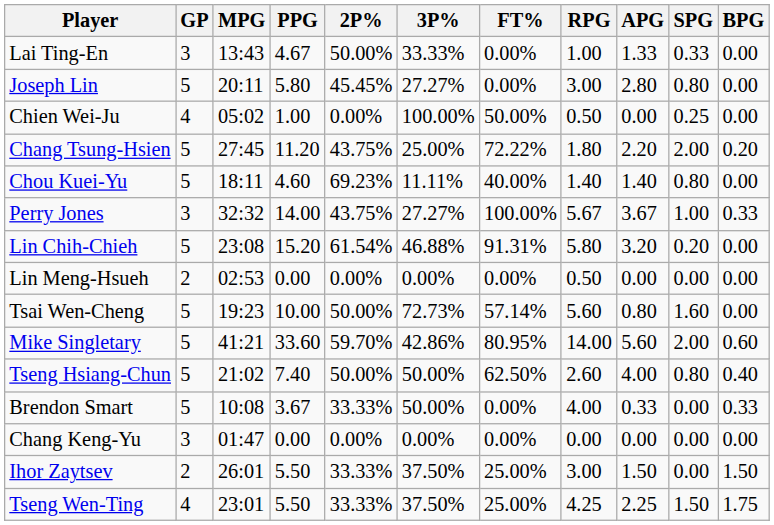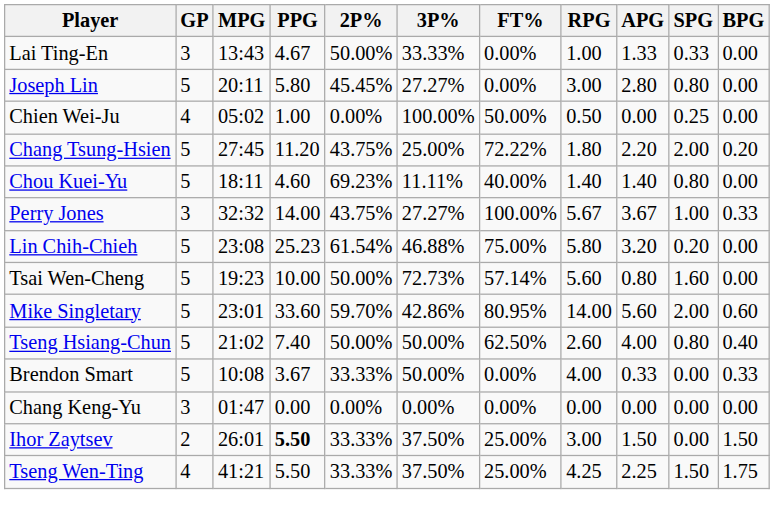 <table class="wikitable">
 <tr>
 <th>Player</th>
 <th>GP</th>
 <th>MPG</th>
 <th>PPG</th>
 <th>2P%</th>
 <th>3P%</th>
 <th>FT%</th>
 <th>RPG</th>
 <th>APG</th>
 <th>SPG</th>
 <th>BPG</th>
 </tr>
 <tr>
 <td>Lai Ting-En</td>
 <td>3</td>
 <td>13:43</td>
 <td>4.67</td>
 <td>50.00%</td>
 <td>33.33%</td>
 <td>0.00%</td>
 <td>1.00</td>
 <td>1.33</td>
 <td>0.33</td>
 <td>0.00</td>
 </tr>
 <tr>
 <td><a href='#'>Joseph Lin</a></td>
 <td>5</td>
 <td>20:11</td>
 <td>5.80</td>
 <td>45.45%</td>
 <td>27.27%</td>
 <td>0.00%</td>
 <td>3.00</td>
 <td>2.80</td>
 <td>0.80</td>
 <td>0.00</td>
 </tr>
 <tr>
 <td>Chien Wei-Ju</td>
 <td>4</td>
 <td>05:02</td>
 <td>1.00</td>
 <td>0.00%</td>
 <td>100.00%</td>
 <td>50.00%</td>
 <td>0.50</td>
 <td>0.00</td>
 <td>0.25</td>
 <td>0.00</td>
 </tr>
 <tr>
 <td><a href='#'>Chang Tsung-Hsien</a></td>
 <td>5</td>
 <td>27:45</td>
 <td>11.20</td>
 <td>43.75%</td>
 <td>25.00%</td>
 <td>72.22%</td>
 <td>1.80</td>
 <td>2.20</td>
 <td>2.00</td>
 <td>0.20</td>
 </tr>
 <tr>
 <td><a href='#'>Chou Kuei-Yu</a></td>
 <td>5</td>
 <td>18:11</td>
 <td>4.60</td>
 <td>69.23%</td>
 <td>11.11%</td>
 <td>40.00%</td>
 <td>1.40</td>
 <td>1.40</td>
 <td>0.80</td>
 <td>0.00</td>
 </tr>
 <tr>
 <td><a href='#'>Perry Jones</a></td>
 <td>3</td>
 <td>32:32</td>
 <td>14.00</td>
 <td>43.75%</td>
 <td>27.27%</td>
 <td>100.00%</td>
 <td>5.67</td>
 <td>3.67</td>
 <td>1.00</td>
 <td>0.33</td>
 </tr>
 <tr>
 <td><a href='#'>Lin Chih-Chieh</a></td>
 <td>5</td>
 <td>23:08</td>
-<td>15.20</td>
+<td>25.23</td>
 <td>61.54%</td>
 <td>46.88%</td>
-<td>91.31%</td>
+<td>75.00%</td>
 <td>5.80</td>
 <td>3.20</td>
 <td>0.20</td>
-<td>0.00</td>
-</tr>
-<tr>
-<td>Lin Meng-Hsueh</td>
-<td>2</td>
-<td>02:53</td>
-<td>0.00</td>
-<td>0.00%</td>
-<td>0.00%</td>
-<td>0.00%</td>
-<td>0.50</td>
-<td>0.00</td>
-<td>0.00</td>
 <td>0.00</td>
 </tr>
 <tr>
 <td>Tsai Wen-Cheng</td>
 <td>5</td>
 <td>19:23</td>
 <td>10.00</td>
 <td>50.00%</td>
 <td>72.73%</td>
 <td>57.14%</td>
 <td>5.60</td>
 <td>0.80</td>
 <td>1.60</td>
 <td>0.00</td>
 </tr>
 <tr>
 <td><a href='#'>Mike Singletary</a></td>
 <td>5</td>
-<td>41:21</td>
+<td>23:01</td>
 <td>33.60</td>
 <td>59.70%</td>
 <td>42.86%</td>
 <td>80.95%</td>
 <td>14.00</td>
 <td>5.60</td>
 <td>2.00</td>
 <td>0.60</td>
 </tr>
 <tr>
 <td><a href='#'>Tseng Hsiang-Chun</a></td>
 <td>5</td>
 <td>21:02</td>
 <td>7.40</td>
 <td>50.00%</td>
 <td>50.00%</td>
 <td>62.50%</td>
 <td>2.60</td>
 <td>4.00</td>
 <td>0.80</td>
 <td>0.40</td>
 </tr>
 <tr>
 <td>Brendon Smart</td>
 <td>5</td>
 <td>10:08</td>
 <td>3.67</td>
 <td>33.33%</td>
 <td>50.00%</td>
 <td>0.00%</td>
 <td>4.00</td>
 <td>0.33</td>
 <td>0.00</td>
 <td>0.33</td>
 </tr>
 <tr>
 <td>Chang Keng-Yu</td>
 <td>3</td>
 <td>01:47</td>
 <td>0.00</td>
 <td>0.00%</td>
 <td>0.00%</td>
 <td>0.00%</td>
 <td>0.00</td>
 <td>0.00</td>
 <td>0.00</td>
 <td>0.00</td>
 </tr>
 <tr>
 <td><a href='#'>Ihor Zaytsev</a></td>
 <td>2</td>
 <td>26:01</td>
-<td>5.50</td>
+<td><strong>5.50</strong></td>
 <td>33.33%</td>
 <td>37.50%</td>
 <td>25.00%</td>
 <td>3.00</td>
 <td>1.50</td>
 <td>0.00</td>
 <td>1.50</td>
 </tr>
 <tr>
 <td><a href='#'>Tseng Wen-Ting</a></td>
 <td>4</td>
-<td>23:01</td>
+<td>41:21</td>
 <td>5.50</td>
 <td>33.33%</td>
 <td>37.50%</td>
 <td>25.00%</td>
 <td>4.25</td>
 <td>2.25</td>
 <td>1.50</td>
 <td>1.75</td>
 </tr>
 </table>
